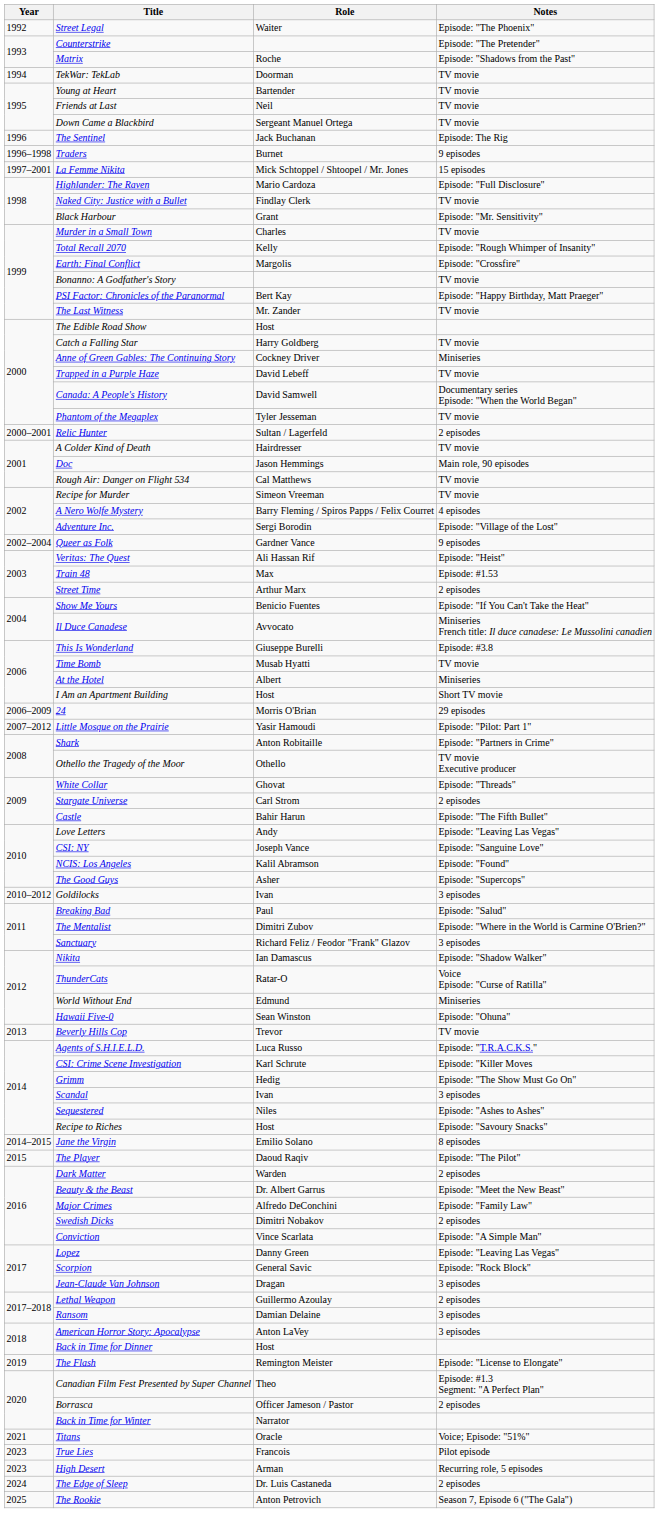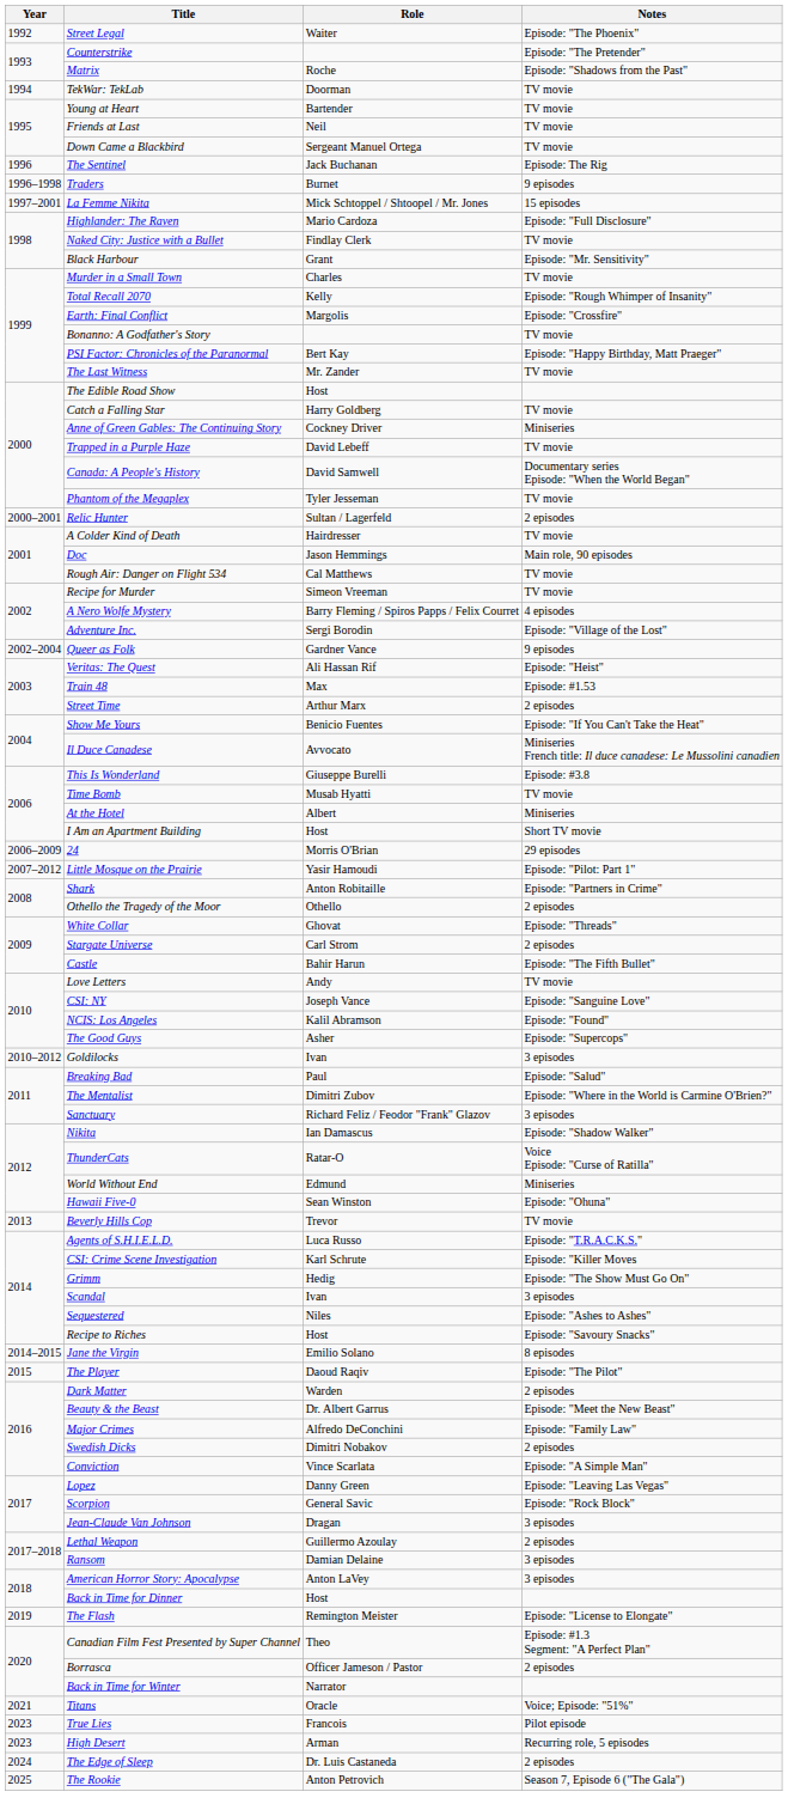 <table class="wikitable sortable">
 <tr>
 <th>Year</th>
 <th>Title</th>
 <th>Role</th>
 <th class="unsortable">Notes</th>
 </tr>
 <tr>
 <td>1992</td>
 <td><em><a href='#'>Street Legal</a></em></td>
 <td>Waiter</td>
 <td>Episode: "The Phoenix"</td>
 </tr>
 <tr>
 <td rowspan=2>1993</td>
 <td><em><a href='#'>Counterstrike</a></em></td>
 <td></td>
 <td>Episode: "The Pretender"</td>
 </tr>
 <tr>
 <td><em><a href='#'>Matrix</a></em></td>
 <td>Roche</td>
 <td>Episode: "Shadows from the Past"</td>
 </tr>
 <tr>
 <td>1994</td>
 <td><em>TekWar: TekLab</em></td>
 <td>Doorman</td>
 <td>TV movie</td>
 </tr>
 <tr>
 <td rowspan=3>1995</td>
 <td><em>Young at Heart</em></td>
 <td>Bartender</td>
 <td>TV movie</td>
 </tr>
 <tr>
 <td><em>Friends at Last</em></td>
 <td>Neil</td>
 <td>TV movie</td>
 </tr>
 <tr>
 <td><em>Down Came a Blackbird</em></td>
 <td>Sergeant Manuel Ortega</td>
 <td>TV movie</td>
 </tr>
 <tr>
 <td>1996</td>
 <td data-sort-value="Sentinel, The"><em><a href='#'>The Sentinel</a></em></td>
 <td>Jack Buchanan</td>
 <td>Episode: The Rig</td>
 </tr>
 <tr>
 <td>1996–1998</td>
 <td><em><a href='#'>Traders</a></em></td>
 <td>Burnet</td>
 <td>9 episodes</td>
 </tr>
 <tr>
 <td>1997–2001</td>
 <td><em><a href='#'>La Femme Nikita</a></em></td>
 <td>Mick Schtoppel / Shtoopel / Mr. Jones</td>
 <td>15 episodes</td>
 </tr>
 <tr>
 <td rowspan=3>1998</td>
 <td><em><a href='#'>Highlander: The Raven</a></em></td>
 <td>Mario Cardoza</td>
 <td>Episode: "Full Disclosure"</td>
 </tr>
 <tr>
 <td><em><a href='#'>Naked City: Justice with a Bullet</a></em></td>
 <td>Findlay Clerk</td>
 <td>TV movie</td>
 </tr>
 <tr>
 <td><em>Black Harbour</em></td>
 <td>Grant</td>
 <td>Episode: "Mr. Sensitivity"</td>
 </tr>
 <tr>
 <td rowspan=6>1999</td>
 <td><em><a href='#'>Murder in a Small Town</a></em></td>
 <td>Charles</td>
 <td>TV movie</td>
 </tr>
 <tr>
 <td><em><a href='#'>Total Recall 2070</a></em></td>
 <td>Kelly</td>
 <td>Episode: "Rough Whimper of Insanity"</td>
 </tr>
 <tr>
 <td><em><a href='#'>Earth: Final Conflict</a></em></td>
 <td>Margolis</td>
 <td>Episode: "Crossfire"</td>
 </tr>
 <tr>
 <td><em>Bonanno: A Godfather's Story</em></td>
 <td></td>
 <td>TV movie</td>
 </tr>
 <tr>
 <td><em><a href='#'>PSI Factor: Chronicles of the Paranormal</a></em></td>
 <td>Bert Kay</td>
 <td>Episode: "Happy Birthday, Matt Praeger"</td>
 </tr>
 <tr>
 <td data-sort-value="Last Witness, The"><em><a href='#'>The Last Witness</a></em></td>
 <td>Mr. Zander</td>
 <td>TV movie</td>
 </tr>
 <tr>
 <td rowspan=6>2000</td>
 <td data-sort-value="Edible Road Show, The"><em>The Edible Road Show</em></td>
 <td>Host</td>
 <td></td>
 </tr>
 <tr>
 <td><em>Catch a Falling Star</em></td>
 <td>Harry Goldberg</td>
 <td>TV movie</td>
 </tr>
 <tr>
 <td><em><a href='#'>Anne of Green Gables: The Continuing Story</a></em></td>
 <td>Cockney Driver</td>
 <td>Miniseries</td>
 </tr>
 <tr>
 <td><em><a href='#'>Trapped in a Purple Haze</a></em></td>
 <td>David Lebeff</td>
 <td>TV movie</td>
 </tr>
 <tr>
 <td><em><a href='#'>Canada: A People's History</a></em></td>
 <td>David Samwell</td>
 <td>Documentary series<br> Episode: "When the World Began"</td>
 </tr>
 <tr>
 <td><em><a href='#'>Phantom of the Megaplex</a></em></td>
 <td>Tyler Jesseman</td>
 <td>TV movie</td>
 </tr>
 <tr>
 <td>2000–2001</td>
 <td><em><a href='#'>Relic Hunter</a></em></td>
 <td>Sultan / Lagerfeld</td>
 <td>2 episodes</td>
 </tr>
 <tr>
 <td rowspan=3>2001</td>
 <td data-sort-value="Colder Kind of Death, A"><em>A Colder Kind of Death</em></td>
 <td>Hairdresser</td>
 <td>TV movie</td>
 </tr>
 <tr>
 <td><em><a href='#'>Doc</a></em></td>
 <td>Jason Hemmings</td>
 <td>Main role, 90 episodes</td>
 </tr>
 <tr>
 <td><em>Rough Air: Danger on Flight 534</em></td>
 <td>Cal Matthews</td>
 <td>TV movie</td>
 </tr>
 <tr>
 <td rowspan=3>2002</td>
 <td><em>Recipe for Murder</em></td>
 <td>Simeon Vreeman</td>
 <td>TV movie</td>
 </tr>
 <tr>
 <td data-sort-value="Nero Wolfe Mystery, A"><em><a href='#'>A Nero Wolfe Mystery</a></em></td>
 <td>Barry Fleming / Spiros Papps / Felix Courret</td>
 <td>4 episodes</td>
 </tr>
 <tr>
 <td><em><a href='#'>Adventure Inc.</a></em></td>
 <td>Sergi Borodin</td>
 <td>Episode: "Village of the Lost"</td>
 </tr>
 <tr>
 <td>2002–2004</td>
 <td><em><a href='#'>Queer as Folk</a></em></td>
 <td>Gardner Vance</td>
 <td>9 episodes</td>
 </tr>
 <tr>
 <td rowspan=3>2003</td>
 <td><em><a href='#'>Veritas: The Quest</a></em></td>
 <td>Ali Hassan Rif</td>
 <td>Episode: "Heist"</td>
 </tr>
 <tr>
 <td><em><a href='#'>Train 48</a></em></td>
 <td>Max</td>
 <td>Episode: #1.53</td>
 </tr>
 <tr>
 <td><em><a href='#'>Street Time</a></em></td>
 <td>Arthur Marx</td>
 <td>2 episodes</td>
 </tr>
 <tr>
 <td rowspan=2>2004</td>
 <td><em><a href='#'>Show Me Yours</a></em></td>
 <td>Benicio Fuentes</td>
 <td>Episode: "If You Can't Take the Heat"</td>
 </tr>
 <tr>
 <td><em><a href='#'>Il Duce Canadese</a></em></td>
 <td>Avvocato</td>
 <td>Miniseries<br> French title: <em> Il duce canadese: Le Mussolini canadien</em></td>
 </tr>
 <tr>
 <td rowspan=4>2006</td>
 <td><em><a href='#'>This Is Wonderland</a></em></td>
 <td>Giuseppe Burelli</td>
 <td>Episode: #3.8</td>
 </tr>
 <tr>
 <td><em><a href='#'>Time Bomb</a></em></td>
 <td>Musab Hyatti</td>
 <td>TV movie</td>
 </tr>
 <tr>
 <td><em><a href='#'>At the Hotel</a></em></td>
 <td>Albert</td>
 <td>Miniseries</td>
 </tr>
 <tr>
 <td><em>I Am an Apartment Building</em></td>
 <td>Host</td>
 <td>Short TV movie</td>
 </tr>
 <tr>
 <td>2006–2009</td>
 <td><em><a href='#'>24</a></em></td>
 <td>Morris O'Brian</td>
 <td>29 episodes</td>
 </tr>
 <tr>
 <td>2007–2012</td>
 <td><em><a href='#'>Little Mosque on the Prairie</a></em></td>
 <td>Yasir Hamoudi</td>
 <td>Episode: "Pilot: Part 1"</td>
 </tr>
 <tr>
 <td rowspan=2>2008</td>
 <td><em><a href='#'>Shark</a></em></td>
 <td>Anton Robitaille</td>
 <td>Episode: "Partners in Crime"</td>
 </tr>
 <tr>
 <td><em>Othello the Tragedy of the Moor</em></td>
 <td>Othello</td>
-<td>TV movie<br> Executive producer</td>
+<td>2 episodes</td>
 </tr>
 <tr>
 <td rowspan=3>2009</td>
 <td><em><a href='#'>White Collar</a></em></td>
 <td>Ghovat</td>
 <td>Episode: "Threads"</td>
 </tr>
 <tr>
 <td><em><a href='#'>Stargate Universe</a></em></td>
 <td>Carl Strom</td>
 <td>2 episodes</td>
 </tr>
 <tr>
 <td><em><a href='#'>Castle</a></em></td>
 <td>Bahir Harun</td>
 <td>Episode: "The Fifth Bullet"</td>
 </tr>
 <tr>
 <td rowspan="4">2010</td>
 <td><em>Love Letters</em></td>
 <td>Andy</td>
-<td>Episode: "Leaving Las Vegas"</td>
+<td>TV movie</td>
 </tr>
 <tr>
 <td><em><a href='#'>CSI: NY</a></em></td>
 <td>Joseph Vance</td>
 <td>Episode: "Sanguine Love"</td>
 </tr>
 <tr>
 <td><em><a href='#'>NCIS: Los Angeles</a></em></td>
 <td>Kalil Abramson</td>
 <td>Episode: "Found"</td>
 </tr>
 <tr>
 <td data-sort-value="Good Guys, The"><em><a href='#'>The Good Guys</a></em></td>
 <td>Asher</td>
 <td>Episode: "Supercops"</td>
 </tr>
 <tr>
 <td>2010–2012</td>
 <td><em>Goldilocks</em></td>
 <td>Ivan</td>
 <td>3 episodes</td>
 </tr>
 <tr>
 <td rowspan=3>2011</td>
 <td><em><a href='#'>Breaking Bad</a></em></td>
 <td>Paul</td>
 <td>Episode: "Salud"</td>
 </tr>
 <tr>
 <td data-sort-value="Mentalist, The"><em><a href='#'>The Mentalist</a></em></td>
 <td>Dimitri Zubov</td>
 <td>Episode: "Where in the World is Carmine O'Brien?"</td>
 </tr>
 <tr>
 <td><em><a href='#'>Sanctuary</a></em></td>
 <td>Richard Feliz / Feodor "Frank" Glazov</td>
 <td>3 episodes</td>
 </tr>
 <tr>
 <td rowspan=4>2012</td>
 <td><em><a href='#'>Nikita</a></em></td>
 <td>Ian Damascus</td>
 <td>Episode: "Shadow Walker"</td>
 </tr>
 <tr>
 <td><em><a href='#'>ThunderCats</a></em></td>
 <td>Ratar-O</td>
 <td>Voice<br> Episode: "Curse of Ratilla"</td>
 </tr>
 <tr>
 <td><em>World Without End</em></td>
 <td>Edmund</td>
 <td>Miniseries</td>
 </tr>
 <tr>
 <td><em><a href='#'>Hawaii Five-0</a></em></td>
 <td>Sean Winston</td>
 <td>Episode: "Ohuna"</td>
 </tr>
 <tr>
 <td>2013</td>
 <td><em><a href='#'>Beverly Hills Cop</a></em></td>
 <td>Trevor</td>
 <td>TV movie</td>
 </tr>
 <tr>
 <td rowspan="6">2014</td>
 <td><em><a href='#'>Agents of S.H.I.E.L.D.</a></em></td>
 <td>Luca Russo</td>
 <td>Episode: "<a href='#'>T.R.A.C.K.S.</a>"</td>
 </tr>
 <tr>
 <td><em><a href='#'>CSI: Crime Scene Investigation</a></em></td>
 <td>Karl Schrute</td>
 <td>Episode: "Killer Moves</td>
 </tr>
 <tr>
 <td><em><a href='#'>Grimm</a></em></td>
 <td>Hedig</td>
 <td>Episode: "The Show Must Go On"</td>
 </tr>
 <tr>
 <td><em><a href='#'>Scandal</a></em></td>
 <td>Ivan</td>
 <td>3 episodes</td>
 </tr>
 <tr>
 <td><em><a href='#'>Sequestered</a></em></td>
 <td>Niles</td>
 <td>Episode: "Ashes to Ashes"</td>
 </tr>
 <tr>
 <td><em>Recipe to Riches</em></td>
 <td>Host</td>
 <td>Episode: "Savoury Snacks"</td>
 </tr>
 <tr>
 <td>2014–2015</td>
 <td><em><a href='#'>Jane the Virgin</a></em></td>
 <td>Emilio Solano</td>
 <td>8 episodes</td>
 </tr>
 <tr>
 <td>2015</td>
 <td data-sort-value="Player, The"><em><a href='#'>The Player</a></em></td>
 <td>Daoud Raqiv</td>
 <td>Episode: "The Pilot"</td>
 </tr>
 <tr>
 <td rowspan="5">2016</td>
 <td><em><a href='#'>Dark Matter</a></em></td>
 <td>Warden</td>
 <td>2 episodes</td>
 </tr>
 <tr>
 <td><em><a href='#'>Beauty & the Beast</a></em></td>
 <td>Dr. Albert Garrus</td>
 <td>Episode: "Meet the New Beast"</td>
 </tr>
 <tr>
 <td><em><a href='#'>Major Crimes</a></em></td>
 <td>Alfredo DeConchini</td>
 <td>Episode: "Family Law"</td>
 </tr>
 <tr>
 <td><em><a href='#'>Swedish Dicks</a></em></td>
 <td>Dimitri Nobakov</td>
 <td>2 episodes</td>
 </tr>
 <tr>
 <td><em><a href='#'>Conviction</a></em></td>
 <td>Vince Scarlata</td>
 <td>Episode: "A Simple Man"</td>
 </tr>
 <tr>
 <td rowspan="3">2017</td>
 <td><em><a href='#'>Lopez</a></em></td>
 <td>Danny Green</td>
 <td>Episode: "Leaving Las Vegas"</td>
 </tr>
 <tr>
 <td><em><a href='#'>Scorpion</a></em></td>
 <td>General Savic</td>
 <td>Episode: "Rock Block"</td>
 </tr>
 <tr>
 <td><em><a href='#'>Jean-Claude Van Johnson</a></em></td>
 <td>Dragan</td>
 <td>3 episodes</td>
 </tr>
 <tr>
 <td rowspan=2>2017–2018</td>
 <td><em><a href='#'>Lethal Weapon</a></em></td>
 <td>Guillermo Azoulay</td>
 <td>2 episodes</td>
 </tr>
 <tr>
 <td><em><a href='#'>Ransom</a></em></td>
 <td>Damian Delaine</td>
 <td>3 episodes</td>
 </tr>
 <tr>
 <td rowspan=2>2018</td>
 <td><em><a href='#'>American Horror Story: Apocalypse</a></em></td>
 <td>Anton LaVey</td>
 <td>3 episodes</td>
 </tr>
 <tr>
 <td><em><a href='#'>Back in Time for Dinner</a></em></td>
 <td>Host</td>
 <td></td>
 </tr>
 <tr>
 <td>2019</td>
 <td data-sort-value="Flash, The"><em><a href='#'>The Flash</a></em></td>
 <td>Remington Meister</td>
 <td>Episode: "License to Elongate"</td>
 </tr>
 <tr>
 <td rowspan=3>2020</td>
 <td><em>Canadian Film Fest Presented by Super Channel</em></td>
 <td>Theo</td>
 <td>Episode: #1.3<br> Segment: "A Perfect Plan"</td>
 </tr>
 <tr>
 <td><em>Borrasca</em></td>
 <td>Officer Jameson / Pastor</td>
 <td>2 episodes</td>
 </tr>
 <tr>
 <td><em><a href='#'>Back in Time for Winter</a></em></td>
 <td>Narrator</td>
 <td></td>
 </tr>
 <tr>
 <td>2021</td>
 <td><em><a href='#'>Titans</a></em></td>
 <td>Oracle</td>
 <td>Voice; Episode: "51%"</td>
 </tr>
 <tr>
 <td>2023</td>
 <td><em><a href='#'>True Lies</a></em></td>
 <td>Francois</td>
 <td>Pilot episode</td>
 </tr>
 <tr>
 <td>2023</td>
 <td><em><a href='#'>High Desert</a></em></td>
 <td>Arman</td>
 <td>Recurring role, 5 episodes</td>
 </tr>
 <tr>
 <td>2024</td>
 <td data-sort-value="Edge of Sleep, The"><em><a href='#'>The Edge of Sleep</a></em></td>
 <td>Dr. Luis Castaneda</td>
 <td>2 episodes</td>
 </tr>
 <tr>
 <td>2025</td>
 <td data-sort-value="Rookie, The"><em><a href='#'>The Rookie</a></em></td>
 <td>Anton Petrovich</td>
 <td>Season 7, Episode 6 ("The Gala")</td>
 </tr>
 </table>
